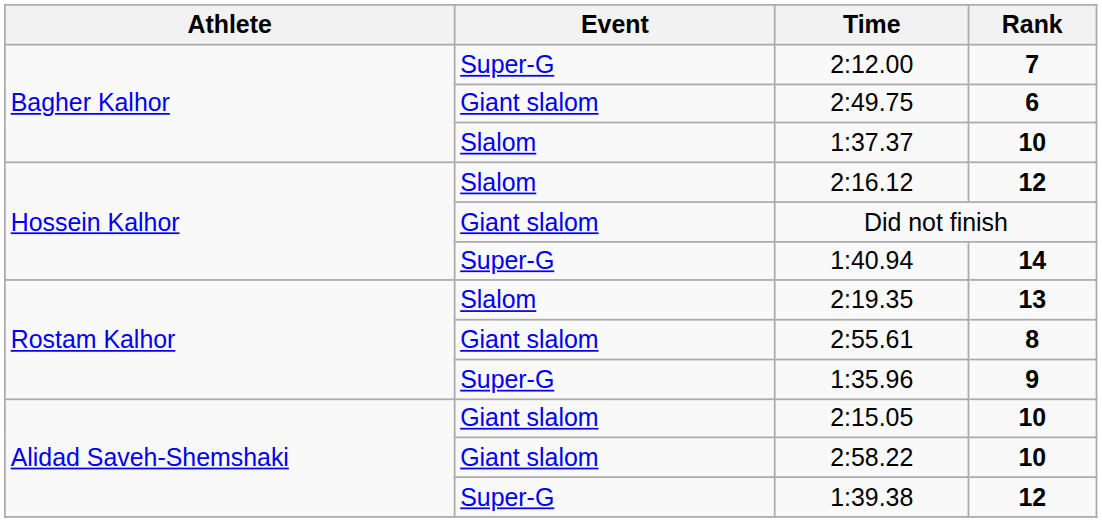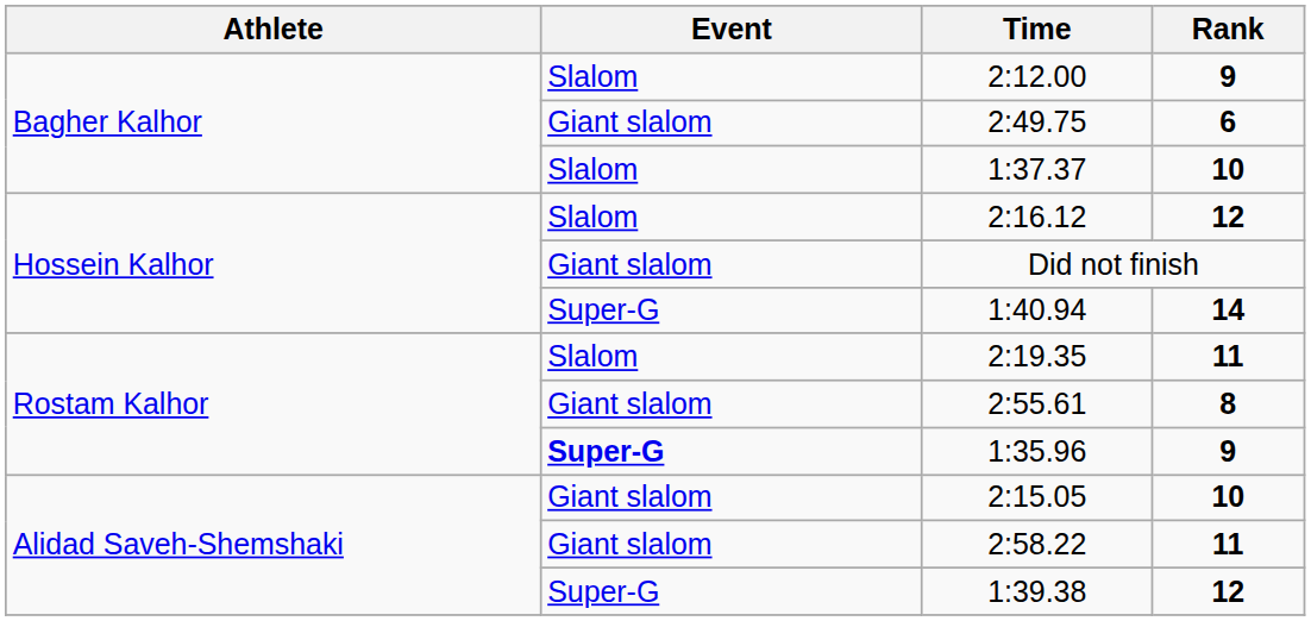 <table class="wikitable" width="50%" style="text-align:center; font-size:90%">
 <tr>
 <th width="35%">Athlete</th>
 <th width="25%">Event</th>
 <th width="15%">Time</th>
 <th width="10%">Rank</th>
 </tr>
 <tr>
 <td rowspan=3 align="left"><a href='#'>Bagher Kalhor</a></td>
-<td align="left"><a href='#'>Super-G</a></td>
+<td align="left"><a href='#'>Slalom</a></td>
 <td>2:12.00</td>
-<td><strong>7</strong></td>
+<td><strong>9</strong></td>
 </tr>
 <tr>
 <td align="left"><a href='#'>Giant slalom</a></td>
 <td>2:49.75</td>
 <td><strong>6</strong></td>
 </tr>
 <tr>
 <td align="left"><a href='#'>Slalom</a></td>
 <td>1:37.37</td>
 <td><strong>10</strong></td>
 </tr>
 <tr>
 <td rowspan=3 align="left"><a href='#'>Hossein Kalhor</a></td>
 <td align="left"><a href='#'>Slalom</a></td>
 <td>2:16.12</td>
 <td><strong>12</strong></td>
 </tr>
 <tr>
 <td align="left"><a href='#'>Giant slalom</a></td>
 <td colspan=2>Did not finish</td>
 </tr>
 <tr>
 <td align="left"><a href='#'>Super-G</a></td>
 <td>1:40.94</td>
 <td><strong>14</strong></td>
 </tr>
 <tr>
 <td rowspan=3 align="left"><a href='#'>Rostam Kalhor</a></td>
 <td align="left"><a href='#'>Slalom</a></td>
 <td>2:19.35</td>
-<td><strong>13</strong></td>
+<td><strong>11</strong></td>
 </tr>
 <tr>
 <td align="left"><a href='#'>Giant slalom</a></td>
 <td>2:55.61</td>
 <td><strong>8</strong></td>
 </tr>
 <tr>
-<td align="left"><a href='#'>Super-G</a></td>
+<td align="left"><strong><a href='#'>Super-G</a></strong></td>
 <td>1:35.96</td>
 <td><strong>9</strong></td>
 </tr>
 <tr>
 <td rowspan=3 align="left"><a href='#'>Alidad Saveh-Shemshaki</a></td>
 <td align="left"><a href='#'>Giant slalom</a></td>
 <td>2:15.05</td>
 <td><strong>10</strong></td>
 </tr>
 <tr>
 <td align="left"><a href='#'>Giant slalom</a></td>
 <td>2:58.22</td>
-<td><strong>10</strong></td>
+<td><strong>11</strong></td>
 </tr>
 <tr>
 <td align="left"><a href='#'>Super-G</a></td>
 <td>1:39.38</td>
 <td><strong>12</strong></td>
 </tr>
 </table>
